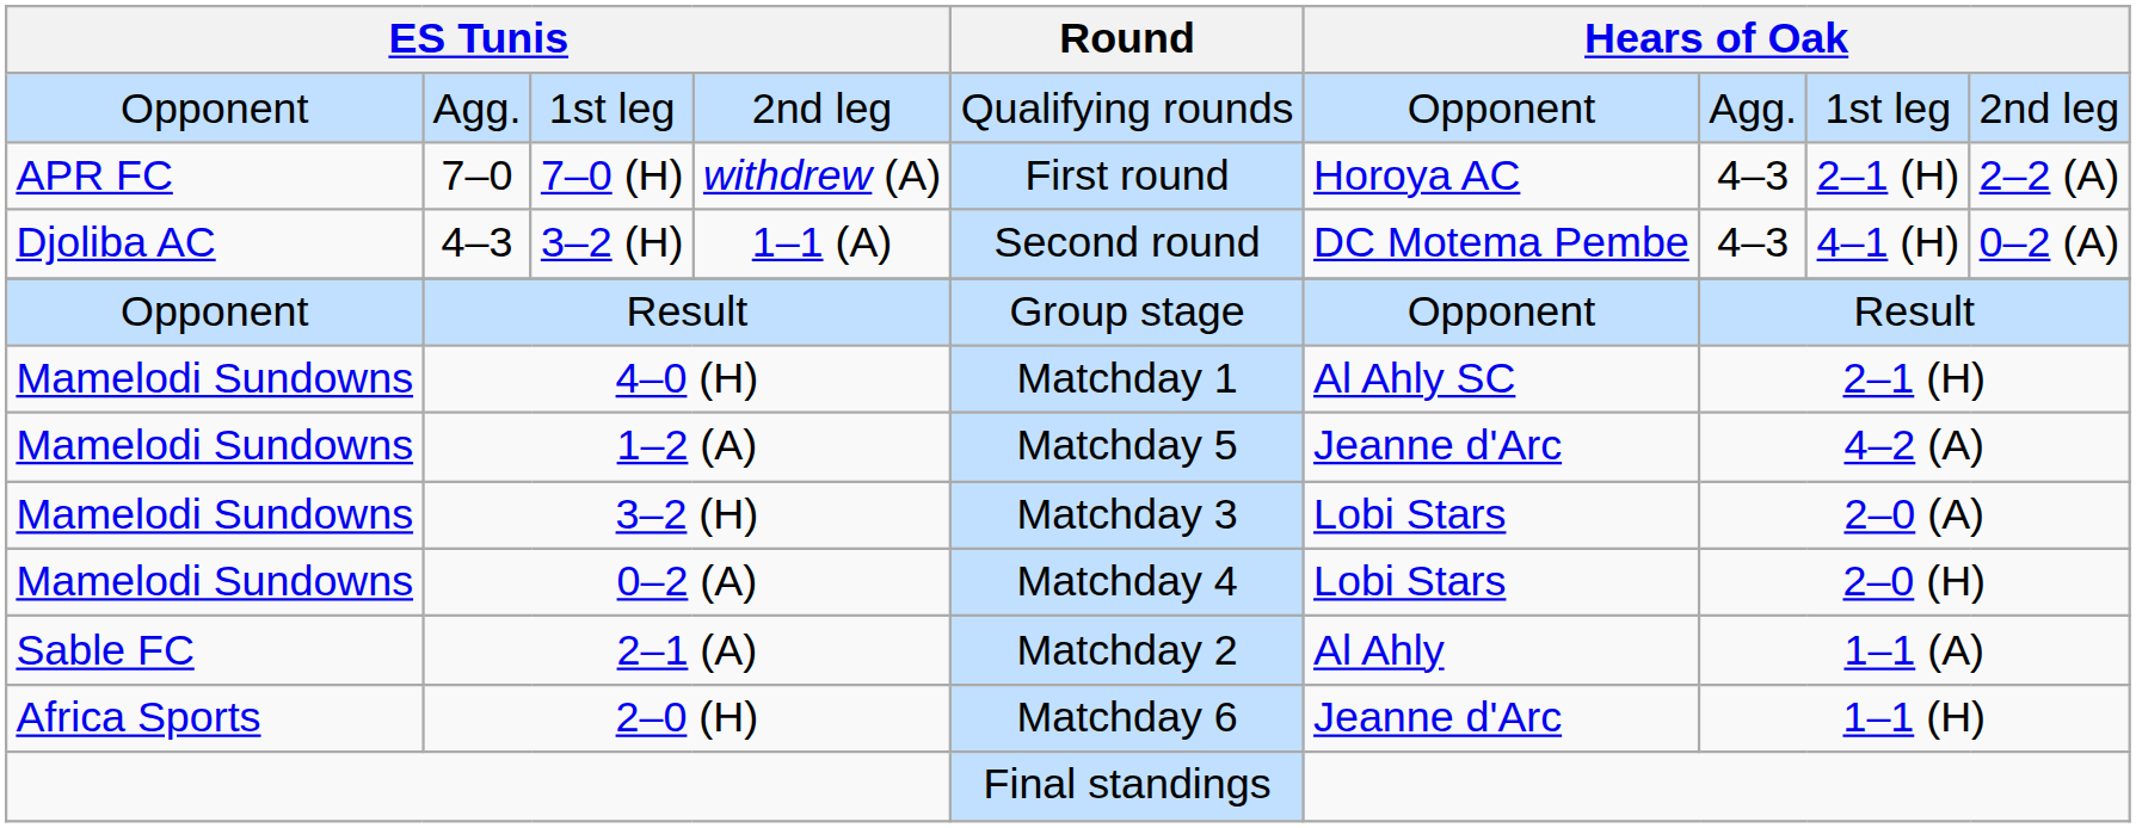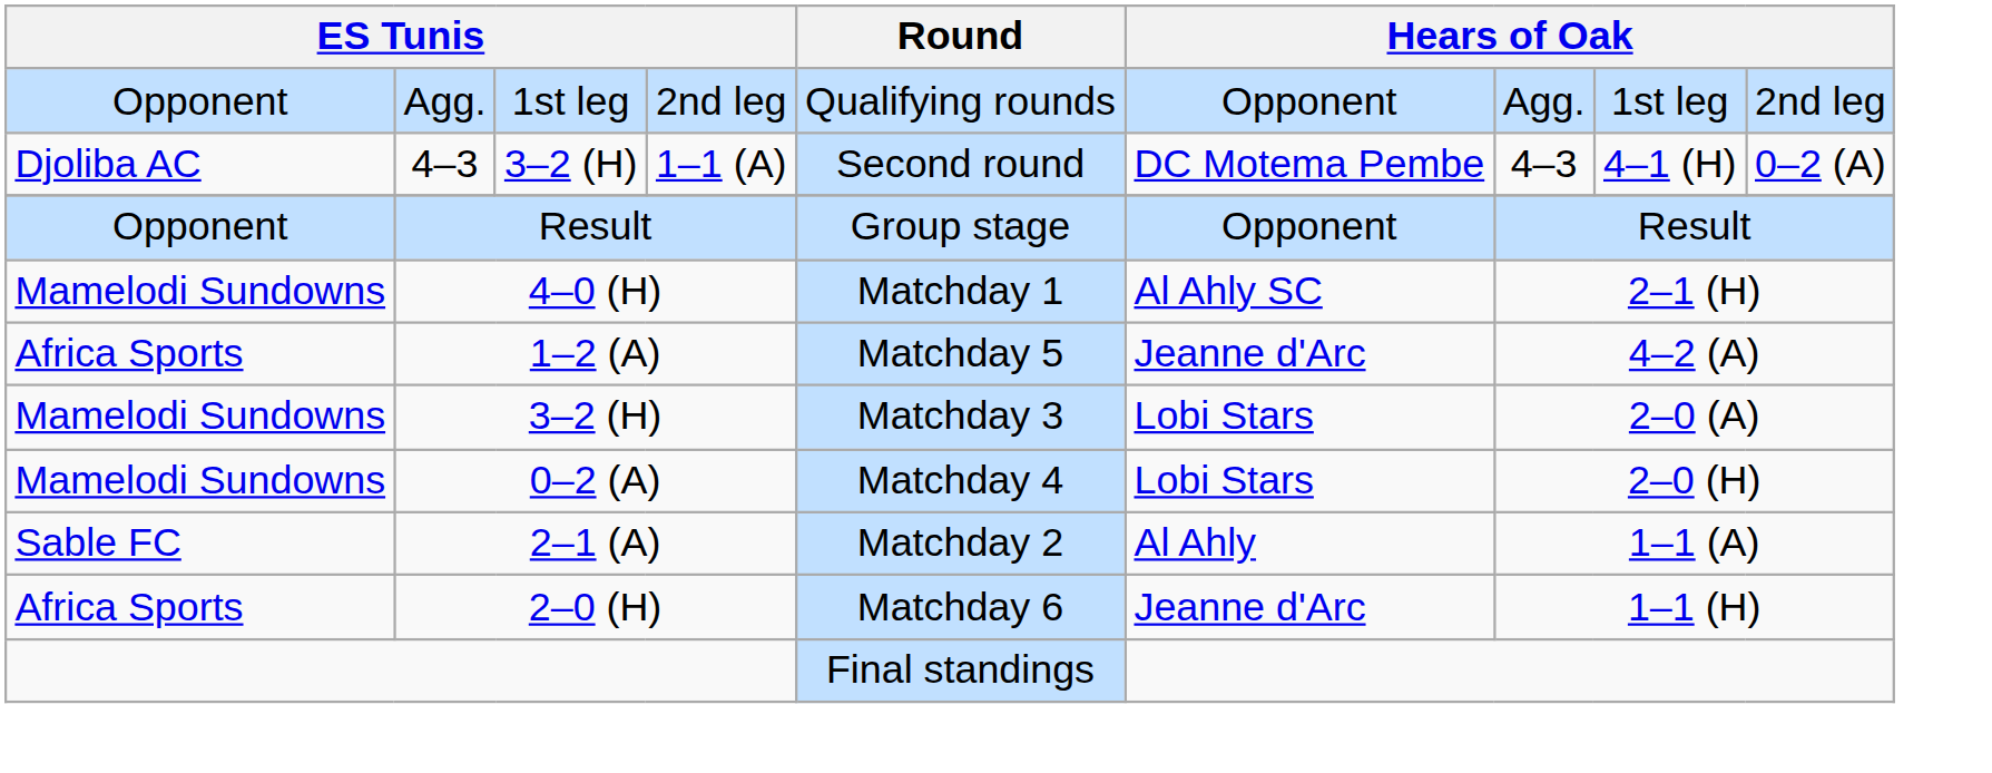 <table class="wikitable" style="text-align: center;">
 <tr>
 <th colspan=4> <a href='#'>ES Tunis</a></th>
 <th>Round</th>
 <th colspan=4> <a href='#'>Hears of Oak</a></th>
 </tr>
 <tr bgcolor=#c1e0ff>
 <td>Opponent</td>
 <td>Agg.</td>
 <td>1st leg</td>
 <td>2nd leg</td>
 <td>Qualifying rounds</td>
 <td>Opponent</td>
 <td>Agg.</td>
 <td>1st leg</td>
 <td>2nd leg</td>
-</tr>
-<tr>
-<td align=left> <a href='#'>APR FC</a></td>
-<td>7–0</td>
-<td><a href='#'>7–0</a> (H)</td>
-<td><a href='#'><em>withdrew</em></a> (A)</td>
-<td bgcolor=#c1e0ff>First round</td>
-<td align=left> <a href='#'>Horoya AC</a></td>
-<td>4–3</td>
-<td><a href='#'>2–1</a> (H)</td>
-<td><a href='#'>2–2</a> (A)</td>
 </tr>
 <tr>
 <td align=left> <a href='#'>Djoliba AC</a></td>
 <td>4–3</td>
 <td><a href='#'>3–2</a> (H)</td>
 <td><a href='#'>1–1</a> (A)</td>
 <td bgcolor=#c1e0ff>Second round</td>
 <td align=left> <a href='#'>DC Motema Pembe</a></td>
 <td>4–3</td>
 <td><a href='#'>4–1</a> (H)</td>
 <td><a href='#'>0–2</a> (A)</td>
 </tr>
 <tr>
 </tr>
 <tr bgcolor=#c1e0ff>
 <td>Opponent</td>
 <td colspan=3>Result</td>
 <td>Group stage</td>
 <td>Opponent</td>
 <td colspan=3>Result</td>
 </tr>
 <tr>
 <td align=left> <a href='#'>Mamelodi Sundowns</a></td>
 <td colspan=3><a href='#'>4–0</a> (H)</td>
 <td bgcolor=#c1e0ff>Matchday 1</td>
 <td align=left> <a href='#'>Al Ahly SC</a></td>
 <td colspan=3><a href='#'>2–1</a> (H)</td>
 </tr>
 <tr>
-<td align=left> <a href='#'>Mamelodi Sundowns</a></td>
+<td align=left> <a href='#'>Africa Sports</a></td>
 <td colspan=3><a href='#'>1–2</a> (A)</td>
 <td bgcolor=#c1e0ff>Matchday 5</td>
 <td align=left> <a href='#'>Jeanne d'Arc</a></td>
 <td colspan=3><a href='#'>4–2</a> (A)</td>
 </tr>
 <tr>
 <td align=left> <a href='#'>Mamelodi Sundowns</a></td>
 <td colspan=3><a href='#'>3–2</a> (H)</td>
 <td bgcolor=#c1e0ff>Matchday 3</td>
 <td align=left> <a href='#'>Lobi Stars</a></td>
 <td colspan=3><a href='#'>2–0</a> (A)</td>
 </tr>
 <tr>
 <td align=left> <a href='#'>Mamelodi Sundowns</a></td>
 <td colspan=3><a href='#'>0–2</a> (A)</td>
 <td bgcolor=#c1e0ff>Matchday 4</td>
 <td align=left> <a href='#'>Lobi Stars</a></td>
 <td colspan=3><a href='#'>2–0</a> (H)</td>
 </tr>
 <tr>
 <td align=left> <a href='#'>Sable FC</a></td>
 <td colspan=3><a href='#'>2–1</a> (A)</td>
 <td bgcolor=#c1e0ff>Matchday 2</td>
 <td align=left> <a href='#'>Al Ahly</a></td>
 <td colspan=3><a href='#'>1–1</a> (A)</td>
 </tr>
 <tr>
 <td align=left> <a href='#'>Africa Sports</a></td>
 <td colspan=3><a href='#'>2–0</a> (H)</td>
 <td bgcolor=#c1e0ff>Matchday 6</td>
 <td align=left> <a href='#'>Jeanne d'Arc</a></td>
 <td colspan=3><a href='#'>1–1</a> (H)</td>
 </tr>
 <tr>
 <td colspan=4 align=center valign=top><br></td>
 <td bgcolor=#c1e0ff>Final standings</td>
 <td colspan=4 align=center valign=top><br></td>
 </tr>
 </table>
